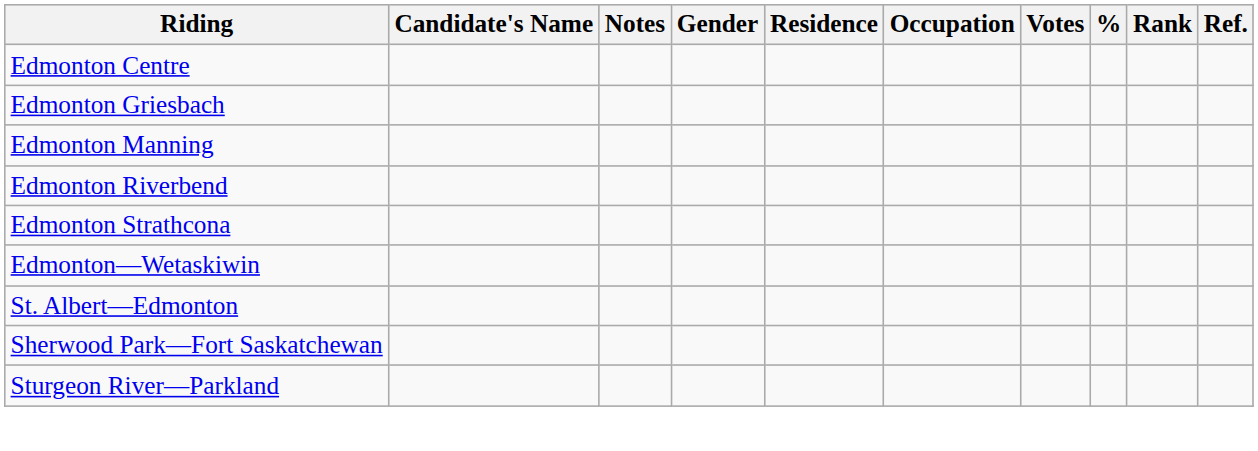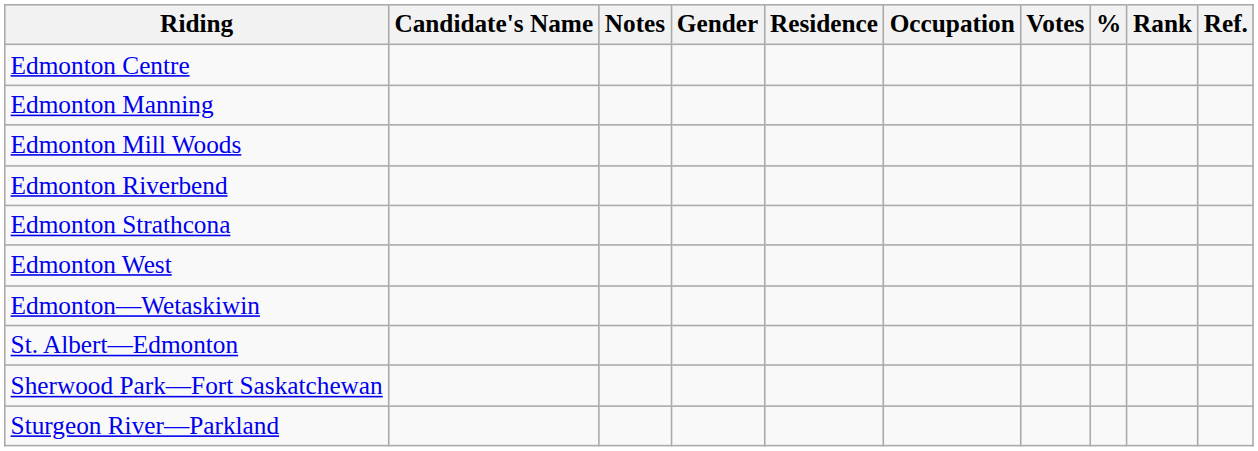 <table class="wikitable sortable">
 <tr>
 <th>Riding</th>
 <th>Candidate's Name</th>
 <th>Notes</th>
 <th>Gender</th>
 <th>Residence</th>
 <th>Occupation</th>
 <th>Votes</th>
 <th>%</th>
 <th>Rank</th>
 <th>Ref.</th>
 </tr>
 <tr>
 <td><a href='#'>Edmonton Centre</a></td>
 <td></td>
 <td></td>
 <td></td>
 <td></td>
 <td></td>
 <td></td>
 <td></td>
 <td></td>
 <td></td>
 </tr>
 <tr>
-<td><a href='#'>Edmonton Griesbach</a></td>
+<td><a href='#'>Edmonton Manning</a></td>
 <td></td>
 <td></td>
 <td></td>
 <td></td>
 <td></td>
 <td></td>
 <td></td>
 <td></td>
 <td></td>
 </tr>
 <tr>
-<td><a href='#'>Edmonton Manning</a></td>
+<td><a href='#'>Edmonton Mill Woods</a></td>
 <td></td>
 <td></td>
 <td></td>
 <td></td>
 <td></td>
 <td></td>
 <td></td>
 <td></td>
 <td></td>
 </tr>
 <tr>
 <td><a href='#'>Edmonton Riverbend</a></td>
 <td></td>
 <td></td>
 <td></td>
 <td></td>
 <td></td>
 <td></td>
 <td></td>
 <td></td>
 <td></td>
 </tr>
 <tr>
 <td><a href='#'>Edmonton Strathcona</a></td>
+<td></td>
+<td></td>
+<td></td>
+<td></td>
+<td></td>
+<td></td>
+<td></td>
+<td></td>
+<td></td>
+</tr>
+<tr>
+<td><a href='#'>Edmonton West</a></td>
 <td></td>
 <td></td>
 <td></td>
 <td></td>
 <td></td>
 <td></td>
 <td></td>
 <td></td>
 <td></td>
 </tr>
 <tr>
 <td><a href='#'>Edmonton—Wetaskiwin</a></td>
 <td></td>
 <td></td>
 <td></td>
 <td></td>
 <td></td>
 <td></td>
 <td></td>
 <td></td>
 <td></td>
 </tr>
 <tr>
 <td><a href='#'>St. Albert—Edmonton</a></td>
 <td></td>
 <td></td>
 <td></td>
 <td></td>
 <td></td>
 <td></td>
 <td></td>
 <td></td>
 <td></td>
 </tr>
 <tr>
 <td><a href='#'>Sherwood Park—Fort Saskatchewan</a></td>
 <td></td>
 <td></td>
 <td></td>
 <td></td>
 <td></td>
 <td></td>
 <td></td>
 <td></td>
 <td></td>
 </tr>
 <tr>
 <td><a href='#'>Sturgeon River—Parkland</a></td>
 <td></td>
 <td></td>
 <td></td>
 <td></td>
 <td></td>
 <td></td>
 <td></td>
 <td></td>
 <td></td>
 </tr>
 </table>
